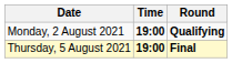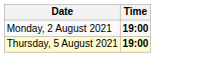 <table class="wikitable">
 <tr>
 <th>Date</th>
 <th>Time</th>
-<th>Round</th>
 </tr>
 <tr>
 <td>Monday, 2 August 2021</td>
 <td><strong>19:00</strong></td>
-<td><strong>Qualifying</strong></td>
 </tr>
 <tr style=background:lemonchiffon>
 <td>Thursday, 5 August 2021</td>
 <td><strong>19:00</strong></td>
-<td><strong>Final</strong></td>
 </tr>
 </table>
